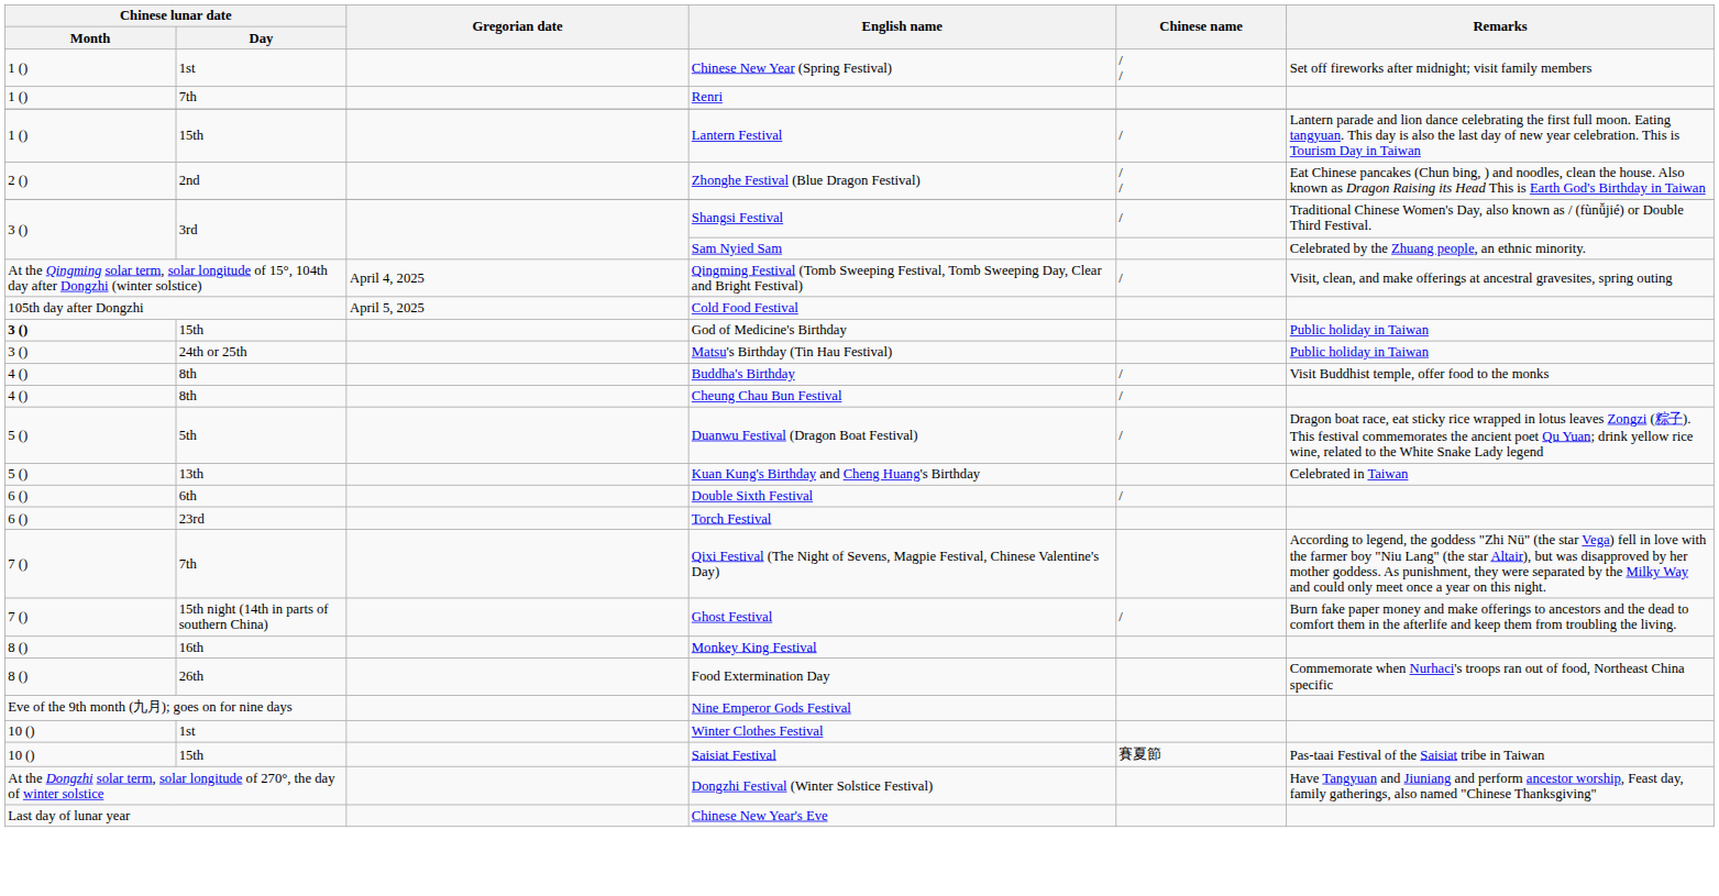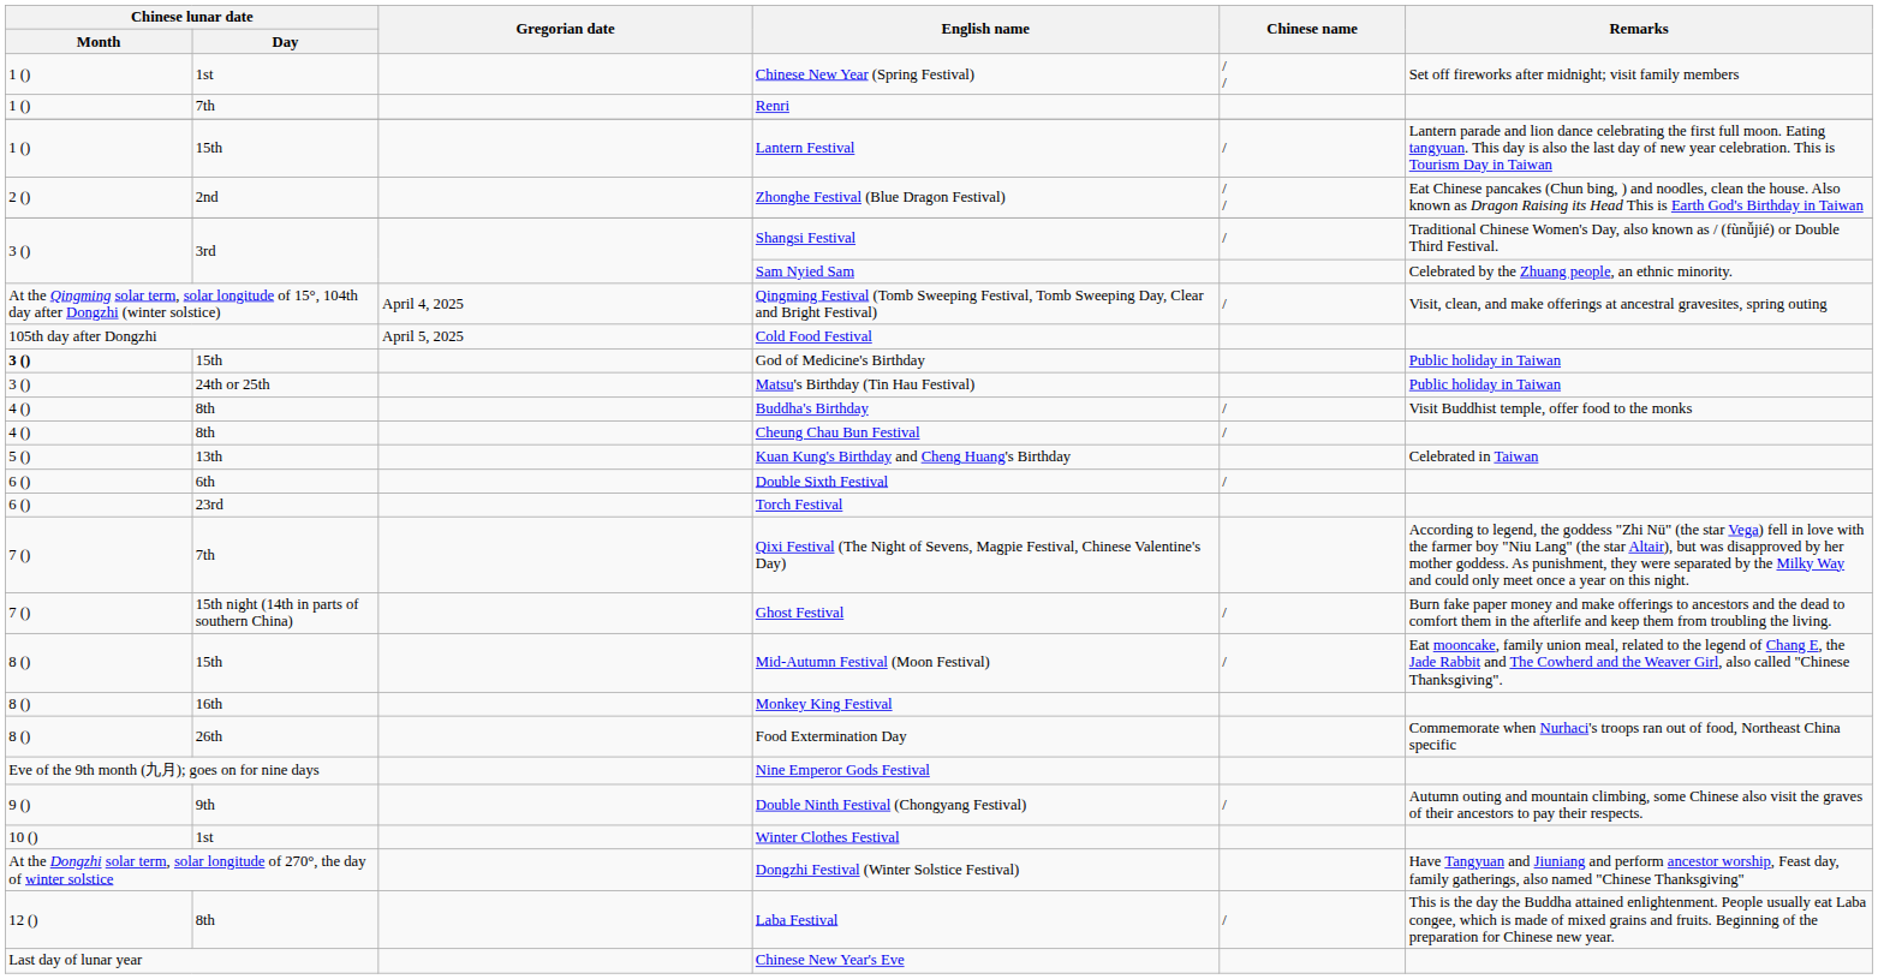 <table class="wikitable">
 <tr>
 <th width=20% colspan=2>Chinese lunar date</th>
 <th width=20% rowspan=2>Gregorian date</th>
 <th width=25% rowspan=2>English name</th>
 <th width=10% rowspan=2>Chinese name</th>
 <th width=45% rowspan=2>Remarks</th>
 </tr>
 <tr>
 <th width=10%>Month</th>
 <th width=10%>Day</th>
 </tr>
 <tr>
 <td>1 ()</td>
 <td>1st</td>
 <td></td>
 <td><a href='#'>Chinese New Year</a> (Spring Festival)</td>
 <td> /  <br>  /  <br> </td>
 <td>Set off fireworks after midnight; visit family members</td>
 </tr>
 <tr>
 <td>1 ()</td>
 <td>7th</td>
 <td></td>
 <td><a href='#'>Renri</a></td>
 <td></td>
 <td></td>
 </tr>
 <tr>
 </tr>
 <tr>
 <td>1 ()</td>
 <td>15th</td>
 <td></td>
 <td><a href='#'>Lantern Festival</a></td>
 <td> / </td>
 <td>Lantern parade and lion dance celebrating the first full moon. Eating <a href='#'>tangyuan</a>. This day is also the last day of new year celebration. This is <a href='#'>Tourism Day in Taiwan</a></td>
 </tr>
 <tr>
 <td>2 ()</td>
 <td>2nd</td>
 <td></td>
 <td><a href='#'>Zhonghe Festival</a> (Blue Dragon Festival)</td>
 <td> /  <br>  / </td>
 <td>Eat Chinese pancakes (Chun bing, ) and noodles, clean the house. Also known as <em>Dragon Raising its Head</em>  This is <a href='#'>Earth God's Birthday in Taiwan</a></td>
 </tr>
 <tr>
 </tr>
 <tr>
 <td rowspan=2>3 ()</td>
 <td rowspan=2>3rd</td>
 <td rowspan=2></td>
 <td><a href='#'>Shangsi Festival</a></td>
 <td> / </td>
 <td>Traditional Chinese Women's Day, also known as  /  (fùnǚjié) or Double Third Festival.</td>
 </tr>
 <tr>
 <td><a href='#'>Sam Nyied Sam</a></td>
 <td></td>
 <td>Celebrated by the <a href='#'>Zhuang people</a>, an ethnic minority.</td>
 </tr>
 <tr>
 <td colspan=2>At the <em><a href='#'>Qingming</a></em> <a href='#'>solar term</a>,  <a href='#'>solar longitude</a> of 15°, 104th day after <a href='#'>Dongzhi</a> (winter solstice)</td>
 <td>April 4, 2025</td>
 <td><a href='#'>Qingming Festival</a> (Tomb Sweeping Festival, Tomb Sweeping Day, Clear and Bright Festival)</td>
 <td> / </td>
 <td>Visit, clean, and make offerings at ancestral gravesites, spring outing</td>
 </tr>
 <tr>
 <td colspan=2>105th day after Dongzhi</td>
 <td>April 5, 2025</td>
 <td><a href='#'>Cold Food Festival</a></td>
 <td></td>
 <td></td>
 </tr>
 <tr>
 <td><strong>3 ()</strong></td>
 <td>15th</td>
 <td></td>
 <td>God of Medicine's Birthday</td>
 <td></td>
 <td><a href='#'>Public holiday in Taiwan</a></td>
 </tr>
 <tr>
 <td>3 ()</td>
 <td>24th or 25th</td>
 <td></td>
 <td><a href='#'>Matsu</a>'s Birthday (Tin Hau Festival)</td>
 <td></td>
 <td><a href='#'>Public holiday in Taiwan</a></td>
 </tr>
 <tr>
 <td>4 ()</td>
 <td>8th</td>
 <td></td>
 <td><a href='#'>Buddha's Birthday</a></td>
 <td> / </td>
 <td>Visit Buddhist temple, offer food to the monks</td>
 </tr>
 <tr>
 <td>4 ()</td>
 <td>8th</td>
 <td></td>
 <td><a href='#'>Cheung Chau Bun Festival</a></td>
 <td>/</td>
 <td></td>
 </tr>
 <tr>
 <td>5 ()</td>
-<td>5th</td>
-<td></td>
-<td><a href='#'>Duanwu Festival</a> (Dragon Boat Festival)</td>
-<td> / </td>
-<td>Dragon boat race, eat sticky rice wrapped in lotus leaves <a href='#'>Zongzi</a> (<a href='#'>粽子</a>). This festival commemorates the ancient poet <a href='#'>Qu Yuan</a>; drink yellow rice wine, related to the White Snake Lady legend</td>
-</tr>
-<tr>
-<td>5 ()</td>
 <td>13th</td>
 <td></td>
 <td><a href='#'>Kuan Kung's Birthday</a> and <a href='#'>Cheng Huang</a>'s Birthday</td>
 <td></td>
 <td>Celebrated in <a href='#'>Taiwan</a></td>
 </tr>
 <tr>
 <td>6 ()</td>
 <td>6th</td>
 <td></td>
 <td><a href='#'>Double Sixth Festival</a></td>
 <td> / </td>
 <td></td>
 </tr>
 <tr>
 <td>6 ()</td>
 <td>23rd</td>
 <td></td>
 <td><a href='#'>Torch Festival</a></td>
 <td></td>
 <td></td>
 </tr>
 <tr>
 <td>7 ()</td>
 <td>7th</td>
 <td></td>
 <td><a href='#'>Qixi Festival</a> (The Night of Sevens, Magpie Festival, Chinese Valentine's Day)</td>
 <td></td>
 <td>According to legend, the goddess "Zhi Nü" (the star <a href='#'>Vega</a>) fell in love with the farmer boy "Niu Lang" (the star <a href='#'>Altair</a>), but was disapproved by her mother goddess. As punishment, they were separated by the <a href='#'>Milky Way</a> and could only meet once a year on this night.</td>
 </tr>
 <tr>
 <td>7 ()</td>
 <td>15th night (14th in parts of southern China)</td>
 <td></td>
 <td><a href='#'>Ghost Festival</a></td>
 <td> / </td>
 <td>Burn fake paper money and make offerings to ancestors and the dead to comfort them in the afterlife and keep them from troubling the living.</td>
 </tr>
 <tr>
 <td>8 ()</td>
+<td>15th</td>
+<td></td>
+<td><a href='#'>Mid-Autumn Festival</a> (Moon Festival)</td>
+<td> / </td>
+<td>Eat <a href='#'>mooncake</a>, family union meal, related to the legend of <a href='#'>Chang E</a>, the <a href='#'>Jade Rabbit</a> and <a href='#'>The Cowherd and the Weaver Girl</a>, also called "Chinese Thanksgiving".</td>
+</tr>
+<tr>
+<td>8 ()</td>
 <td>16th</td>
 <td></td>
 <td><a href='#'>Monkey King Festival</a></td>
 <td></td>
 <td></td>
 </tr>
 <tr>
 <td>8 ()</td>
 <td>26th</td>
 <td></td>
 <td>Food Extermination Day</td>
 <td></td>
 <td>Commemorate when <a href='#'>Nurhaci</a>'s troops ran out of food, Northeast China specific</td>
 </tr>
 <tr>
 <td colspan=2>Eve of the 9th month (九月); goes on for nine days</td>
 <td></td>
 <td><a href='#'>Nine Emperor Gods Festival</a></td>
 <td></td>
 <td></td>
 </tr>
 <tr>
+<td>9 ()</td>
+<td>9th</td>
+<td></td>
+<td><a href='#'>Double Ninth Festival</a> (Chongyang Festival)</td>
+<td> / </td>
+<td>Autumn outing and mountain climbing, some Chinese also visit the graves of their ancestors to pay their respects.</td>
+</tr>
+<tr>
 <td>10 ()</td>
 <td>1st</td>
 <td></td>
 <td><a href='#'>Winter Clothes Festival</a></td>
 <td></td>
 <td></td>
-</tr>
-<tr>
-<td>10 ()</td>
-<td>15th</td>
-<td></td>
-<td><a href='#'>Saisiat Festival</a></td>
-<td>賽夏節</td>
-<td>Pas-taai Festival of the <a href='#'>Saisiat</a> tribe in Taiwan</td>
 </tr>
 <tr>
 <td colspan=2>At the <em><a href='#'>Dongzhi</a></em> <a href='#'>solar term</a>,  <a href='#'>solar longitude</a> of 270°,  the day of <a href='#'>winter solstice</a></td>
 <td></td>
 <td><a href='#'>Dongzhi Festival</a> (Winter Solstice Festival)</td>
 <td></td>
 <td>Have <a href='#'>Tangyuan</a> and <a href='#'>Jiuniang</a> and perform <a href='#'>ancestor worship</a>, Feast day, family gatherings, also named "Chinese Thanksgiving"</td>
 </tr>
 <tr>
+<td>12 ()</td>
+<td>8th</td>
+<td></td>
+<td><a href='#'>Laba Festival</a></td>
+<td> / </td>
+<td>This is the day the Buddha attained enlightenment. People usually eat Laba congee, which is made of mixed grains and fruits. Beginning of the preparation for Chinese new year.</td>
+</tr>
+<tr>
 <td colspan=2>Last day of lunar year</td>
 <td></td>
 <td><a href='#'>Chinese New Year's Eve</a></td>
 <td> <br> </td>
 <td></td>
 </tr>
 </table>
